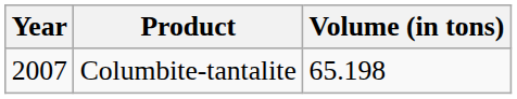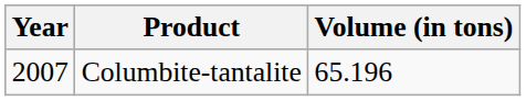 <table class="wikitable">
 <tr>
 <th>Year</th>
 <th>Product</th>
 <th>Volume (in tons)</th>
 </tr>
 <tr>
 <td>2007</td>
 <td>Columbite-tantalite</td>
-<td>65.198</td>
+<td>65.196</td>
 </tr>
 </table>
